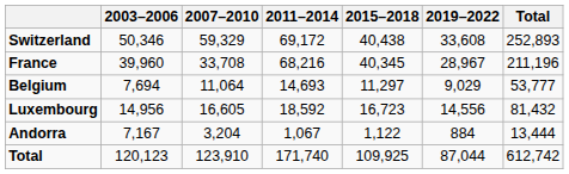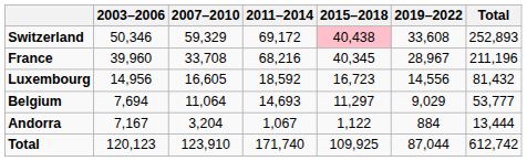 <table class="wikitable sortable">
 <tr>
 <th></th>
 <th scope="row" style="text-align:center;">2003–2006</th>
 <th scope="row" style="text-align:center;">2007–2010</th>
 <th scope="row" style="text-align:center;">2011–2014</th>
 <th scope="row" style="text-align:center;">2015–2018</th>
 <th scope="row" style="text-align:center;">2019–2022</th>
 <th scope="row" style="text-align:center;">Total</th>
 </tr>
 <tr>
 <td><strong>Switzerland</strong></td>
 <td style="text-align:center;">50,346</td>
 <td style="text-align:center;">59,329</td>
 <td style="text-align:center;">69,172</td>
-<td style="text-align:center;">40,438</td>
+<td style="background: pink; text-align:center;">40,438</td>
 <td style="text-align:center;">33,608</td>
 <td style="text-align:center;">252,893</td>
 </tr>
 <tr>
 <td><strong>France</strong></td>
 <td style="text-align:center;">39,960</td>
 <td style="text-align:center;">33,708</td>
 <td style="text-align:center;">68,216</td>
 <td style="text-align:center;">40,345</td>
 <td style="text-align:center;">28,967</td>
 <td style="text-align:center;">211,196</td>
 </tr>
 <tr>
+<td><strong>Luxembourg</strong></td>
+<td style="text-align:center;">14,956</td>
+<td style="text-align:center;">16,605</td>
+<td style="text-align:center;">18,592</td>
+<td style="text-align:center;">16,723</td>
+<td style="text-align:center;">14,556</td>
+<td style="text-align:center;">81,432</td>
+</tr>
+<tr>
 <td><strong>Belgium</strong></td>
 <td style="text-align:center;">7,694</td>
 <td style="text-align:center;">11,064</td>
 <td style="text-align:center;">14,693</td>
 <td style="text-align:center;">11,297</td>
 <td style="text-align:center;">9,029</td>
 <td style="text-align:center;">53,777</td>
-</tr>
-<tr>
-<td><strong>Luxembourg</strong></td>
-<td style="text-align:center;">14,956</td>
-<td style="text-align:center;">16,605</td>
-<td style="text-align:center;">18,592</td>
-<td style="text-align:center;">16,723</td>
-<td style="text-align:center;">14,556</td>
-<td style="text-align:center;">81,432</td>
 </tr>
 <tr>
 <td><strong>Andorra</strong></td>
 <td style="text-align:center;">7,167</td>
 <td style="text-align:center;">3,204</td>
 <td style="text-align:center;">1,067</td>
 <td style="text-align:center;">1,122</td>
 <td style="text-align:center;">884</td>
 <td style="text-align:center;">13,444</td>
 </tr>
 <tr>
 <td><strong>Total</strong></td>
 <td style="text-align:center;">120,123</td>
 <td style="text-align:center;">123,910</td>
 <td style="text-align:center;">171,740</td>
 <td style="text-align:center;">109,925</td>
 <td style="text-align:center;">87,044</td>
 <td style="text-align:center;">612,742</td>
 </tr>
 </table>
